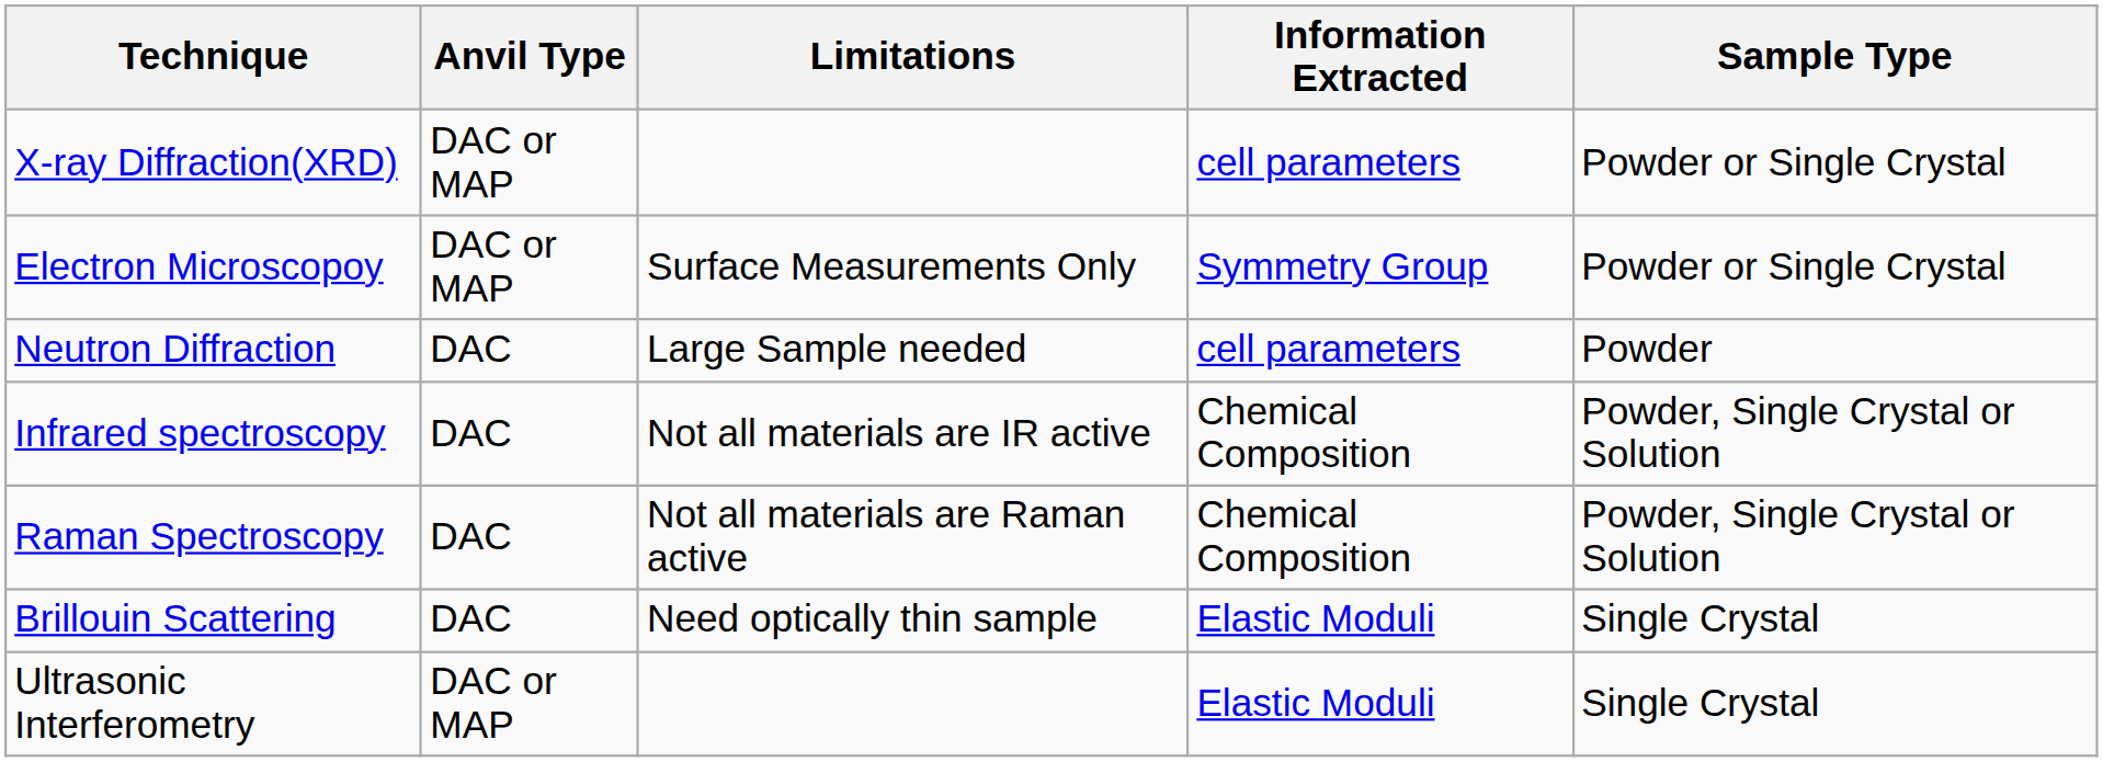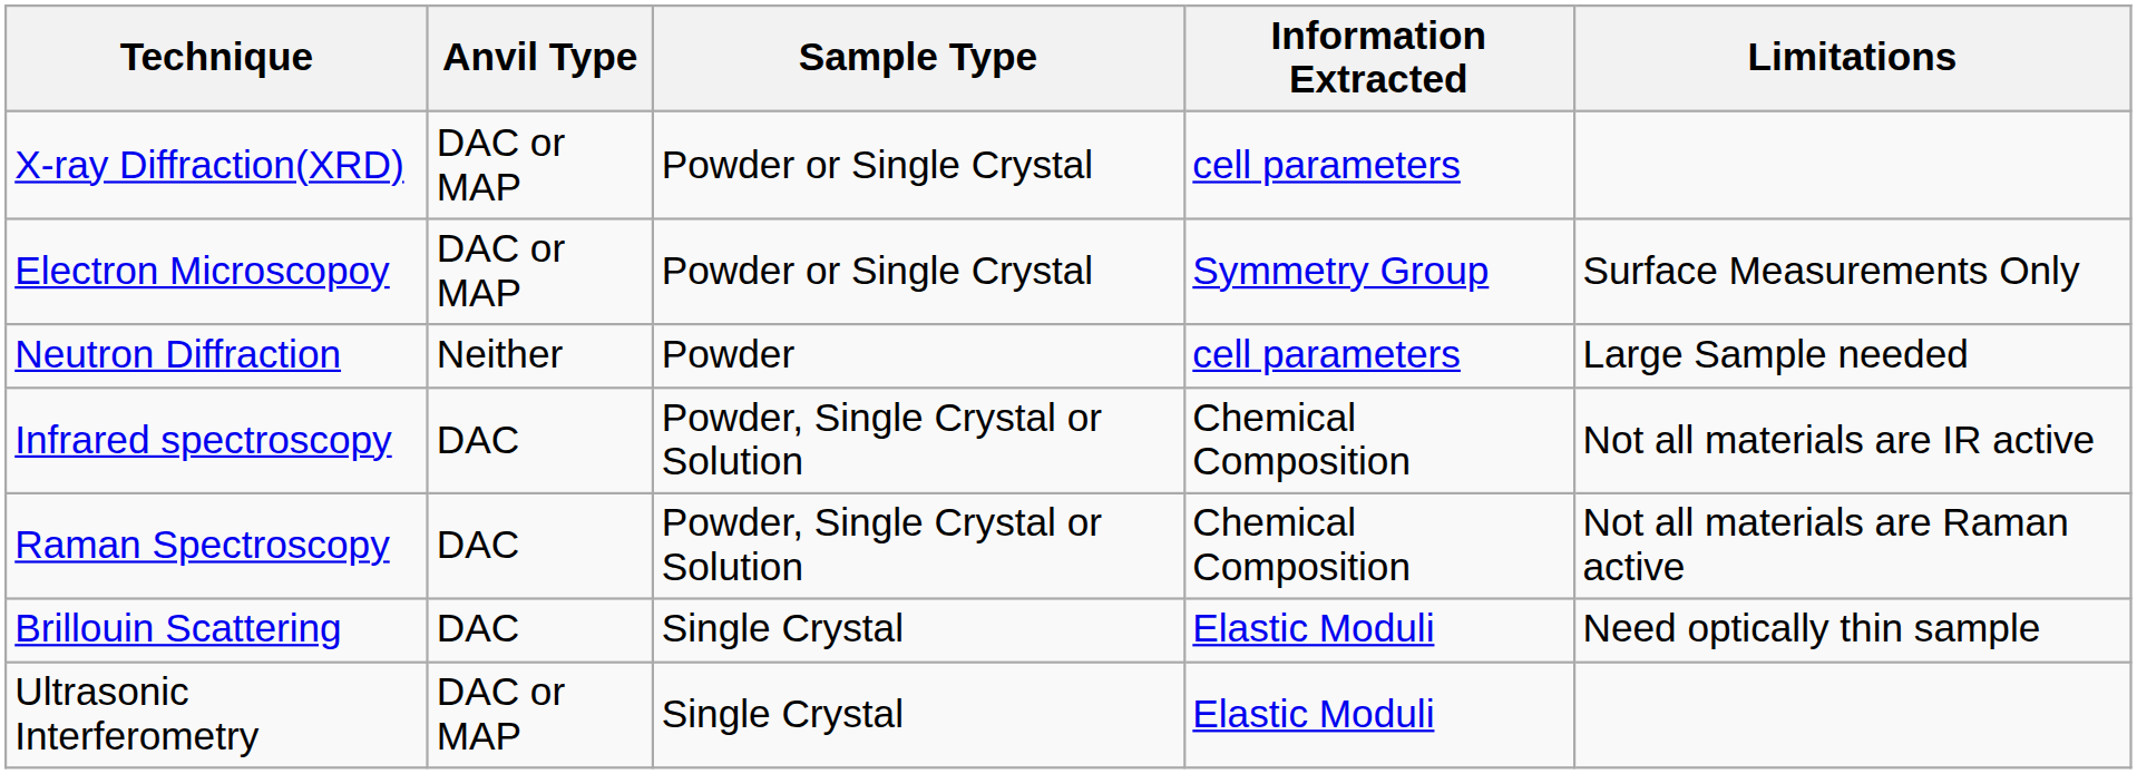 <table class="wikitable">
 <tr>
 <th>Technique</th>
 <th>Anvil Type</th>
+<th>Sample Type</th>
+<th>Information Extracted</th>
 <th>Limitations</th>
-<th>Information Extracted</th>
-<th>Sample Type</th>
 </tr>
 <tr>
 <td><a href='#'>X-ray Diffraction(XRD)</a></td>
 <td>DAC or MAP</td>
+<td>Powder or Single Crystal</td>
+<td><a href='#'>cell parameters</a></td>
 <td></td>
-<td><a href='#'>cell parameters</a></td>
-<td>Powder or Single Crystal</td>
 </tr>
 <tr>
 <td><a href='#'>Electron Microscopoy</a></td>
 <td>DAC or MAP</td>
+<td>Powder or Single Crystal</td>
+<td><a href='#'>Symmetry Group</a></td>
 <td>Surface Measurements Only</td>
-<td><a href='#'>Symmetry Group</a></td>
-<td>Powder or Single Crystal</td>
 </tr>
 <tr>
 <td><a href='#'>Neutron Diffraction</a></td>
-<td>DAC</td>
+<td>Neither</td>
+<td>Powder</td>
+<td><a href='#'>cell parameters</a></td>
 <td>Large Sample needed</td>
-<td><a href='#'>cell parameters</a></td>
-<td>Powder</td>
 </tr>
 <tr>
 <td><a href='#'>Infrared spectroscopy</a></td>
 <td>DAC</td>
+<td>Powder, Single Crystal or Solution</td>
+<td>Chemical Composition</td>
 <td>Not all materials are IR active</td>
-<td>Chemical Composition</td>
-<td>Powder, Single Crystal or Solution</td>
 </tr>
 <tr>
 <td><a href='#'>Raman Spectroscopy</a></td>
 <td>DAC</td>
+<td>Powder, Single Crystal or Solution</td>
+<td>Chemical Composition</td>
 <td>Not all materials are Raman active</td>
-<td>Chemical Composition</td>
-<td>Powder, Single Crystal or Solution</td>
 </tr>
 <tr>
 <td><a href='#'>Brillouin Scattering</a></td>
 <td>DAC</td>
+<td>Single Crystal</td>
+<td><a href='#'>Elastic Moduli</a></td>
 <td>Need optically thin sample</td>
-<td><a href='#'>Elastic Moduli</a></td>
-<td>Single Crystal</td>
 </tr>
 <tr>
 <td>Ultrasonic Interferometry</td>
 <td>DAC or MAP</td>
+<td>Single Crystal</td>
+<td><a href='#'>Elastic Moduli</a></td>
 <td></td>
-<td><a href='#'>Elastic Moduli</a></td>
-<td>Single Crystal</td>
 </tr>
 </table>
